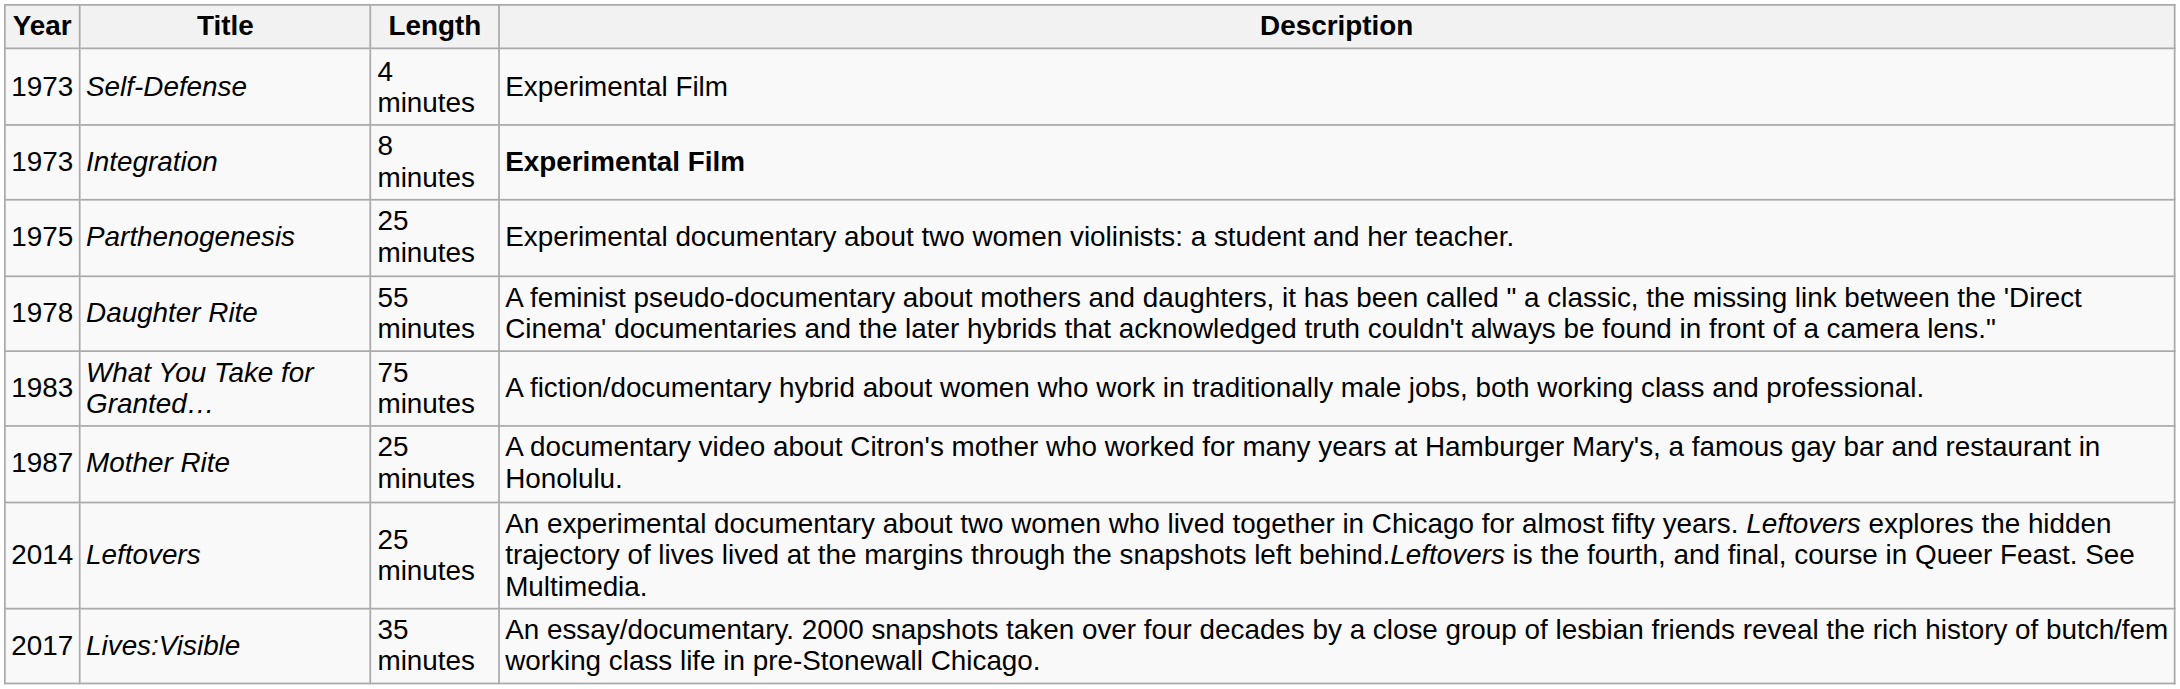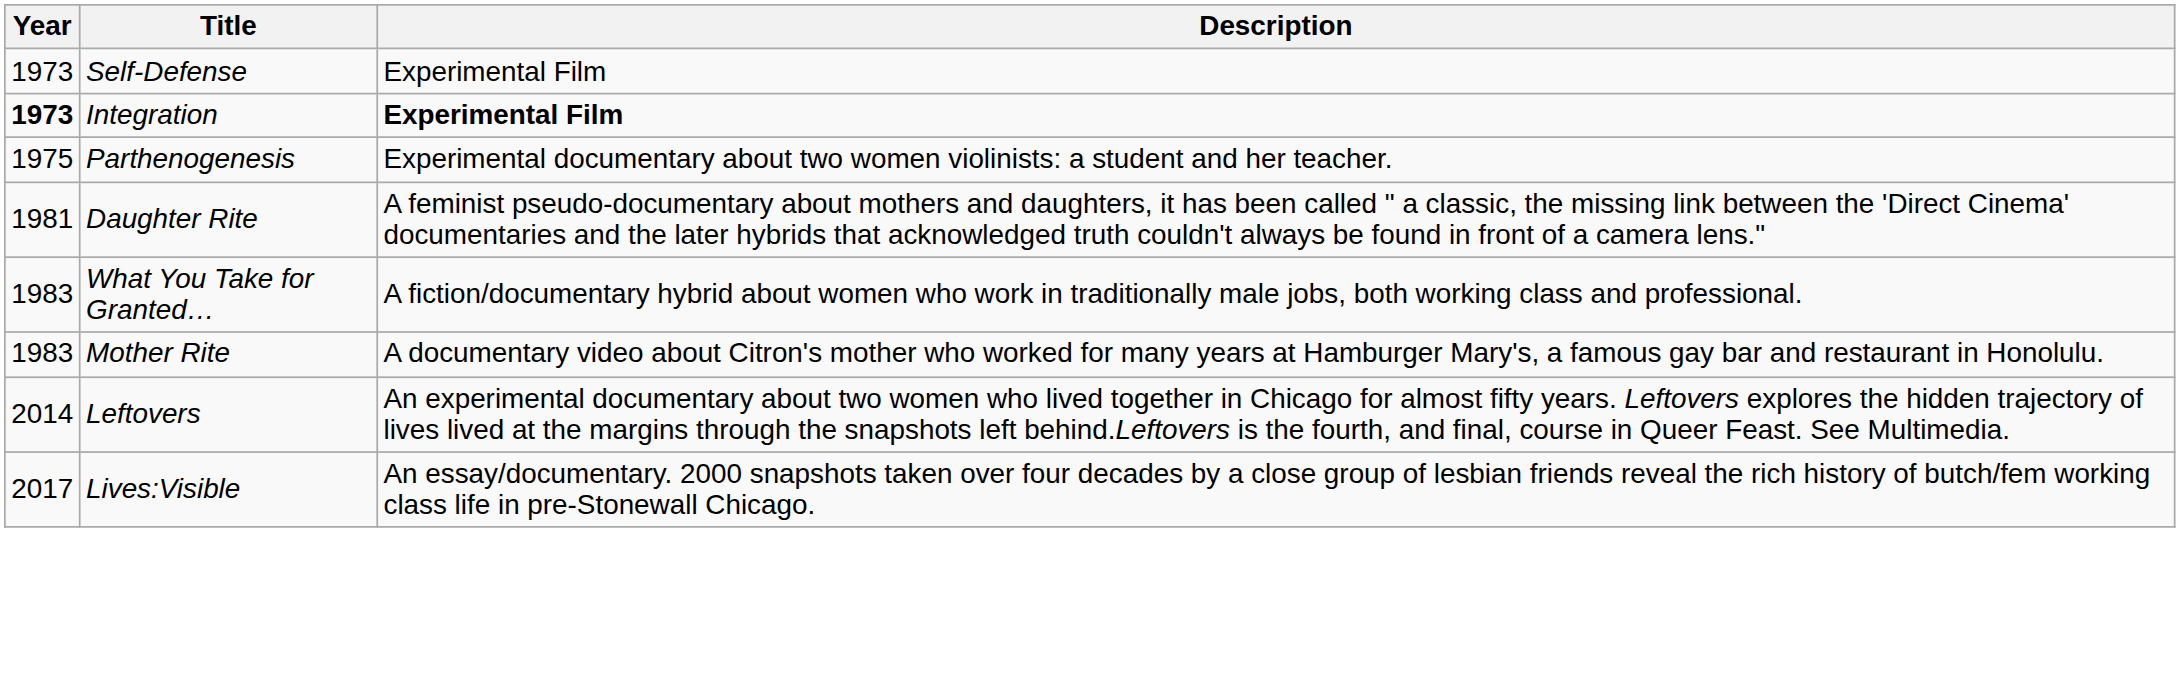 <table class="wikitable">
 <tr>
 <th>Year</th>
 <th>Title</th>
-<th>Length</th>
 <th>Description</th>
 </tr>
 <tr>
 <td>1973</td>
 <td><em>Self-Defense</em></td>
-<td>4 minutes</td>
 <td>Experimental Film</td>
 </tr>
 <tr>
-<td>1973</td>
+<td><strong>1973</strong></td>
 <td><em>Integration</em></td>
-<td>8 minutes</td>
 <td><strong>Experimental Film</strong></td>
 </tr>
 <tr>
 <td>1975</td>
 <td><em>Parthenogenesis</em></td>
-<td>25 minutes</td>
 <td>Experimental documentary about two women violinists: a student and her teacher.</td>
 </tr>
 <tr>
-<td>1978</td>
+<td>1981</td>
 <td><em>Daughter Rite</em></td>
-<td>55 minutes</td>
 <td>A feminist pseudo-documentary about mothers and daughters, it has been called " a classic, the missing link between the 'Direct Cinema' documentaries and the later hybrids that acknowledged truth couldn't always be found in front of a camera lens."</td>
 </tr>
 <tr>
 <td>1983</td>
 <td><em>What You Take for Granted… </em></td>
-<td>75 minutes</td>
 <td>A fiction/documentary hybrid about women who work in traditionally male jobs, both working class and professional.</td>
 </tr>
 <tr>
-<td>1987</td>
+<td>1983</td>
 <td><em>Mother Rite</em></td>
-<td>25 minutes</td>
 <td>A documentary video about Citron's mother who worked for many years at Hamburger Mary's, a famous gay bar and restaurant in Honolulu.</td>
 </tr>
 <tr>
 <td>2014</td>
 <td><em>Leftovers</em></td>
-<td>25 minutes</td>
 <td>An experimental documentary about two women who lived together in Chicago for almost fifty years. <em>Leftovers</em> explores the hidden trajectory of lives lived at the margins through the snapshots left behind.<em>Leftovers</em> is the fourth, and final, course in Queer Feast.  See Multimedia.</td>
 </tr>
 <tr>
 <td>2017</td>
 <td><em>Lives:Visible</em></td>
-<td>35 minutes</td>
 <td>An essay/documentary.  2000 snapshots taken over four decades by a close group of lesbian friends reveal the rich history of butch/fem working class life in pre-Stonewall Chicago.</td>
 </tr>
 </table>
